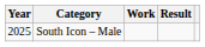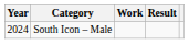 <table class="wikitable sortable plainrowheaders">
 <tr>
 <th scope="col">Year</th>
 <th scope="col">Category</th>
 <th scope="col">Work</th>
 <th scope="col">Result</th>
 <th scope="col" class="unsortable"></th>
 </tr>
 <tr>
-<td>2025</td>
+<td>2024</td>
 <td>South Icon – Male</td>
 <td></td>
 <td></td>
 <td></td>
 </tr>
 </table>
